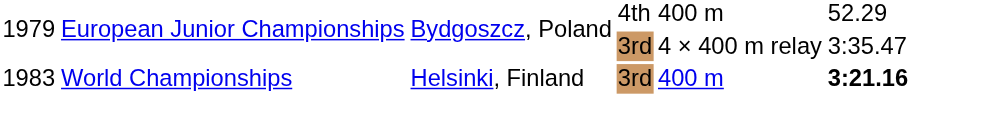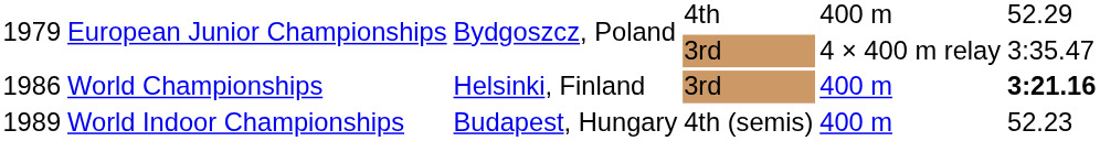 <table>
 <tr>
 <td rowspan=2>1979</td>
 <td rowspan=2><a href='#'>European Junior Championships</a></td>
 <td rowspan=2><a href='#'>Bydgoszcz</a>, Poland</td>
 <td>4th</td>
 <td>400 m</td>
 <td>52.29</td>
 </tr>
 <tr>
 <td bgcolor=cc9966>3rd</td>
 <td>4 × 400 m relay</td>
 <td>3:35.47</td>
 </tr>
 <tr>
-<td>1983</td>
+<td>1986</td>
 <td><a href='#'>World Championships</a></td>
 <td><a href='#'>Helsinki</a>, Finland</td>
 <td bgcolor=cc9966>3rd</td>
 <td><a href='#'>400 m</a></td>
 <td><strong>3:21.16</strong></td>
 </tr>
+<tr>
+<td>1989</td>
+<td><a href='#'>World Indoor Championships</a></td>
+<td><a href='#'>Budapest</a>, Hungary</td>
+<td>4th (semis)</td>
+<td><a href='#'>400 m</a></td>
+<td>52.23</td>
+</tr>
 </table>
